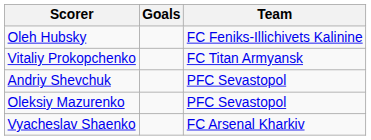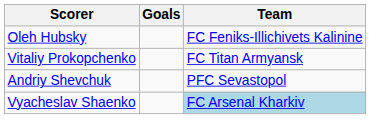 <table class="wikitable">
 <tr>
 <th>Scorer</th>
 <th>Goals</th>
 <th>Team</th>
 </tr>
 <tr>
 <td> <a href='#'>Oleh Hubsky</a></td>
 <td></td>
 <td><a href='#'>FC Feniks-Illichivets Kalinine</a></td>
 </tr>
 <tr>
 <td> <a href='#'>Vitaliy Prokopchenko</a></td>
 <td></td>
 <td><a href='#'>FC Titan Armyansk</a></td>
 </tr>
 <tr>
 <td> <a href='#'>Andriy Shevchuk</a></td>
 <td></td>
 <td><a href='#'>PFC Sevastopol</a></td>
 </tr>
 <tr>
-<td> <a href='#'>Oleksiy Mazurenko</a></td>
-<td></td>
-<td><a href='#'>PFC Sevastopol</a></td>
-</tr>
-<tr>
 <td> <a href='#'>Vyacheslav Shaenko</a></td>
 <td></td>
-<td><a href='#'>FC Arsenal Kharkiv</a></td>
+<td style="background: lightblue;"><a href='#'>FC Arsenal Kharkiv</a></td>
 </tr>
 </table>
